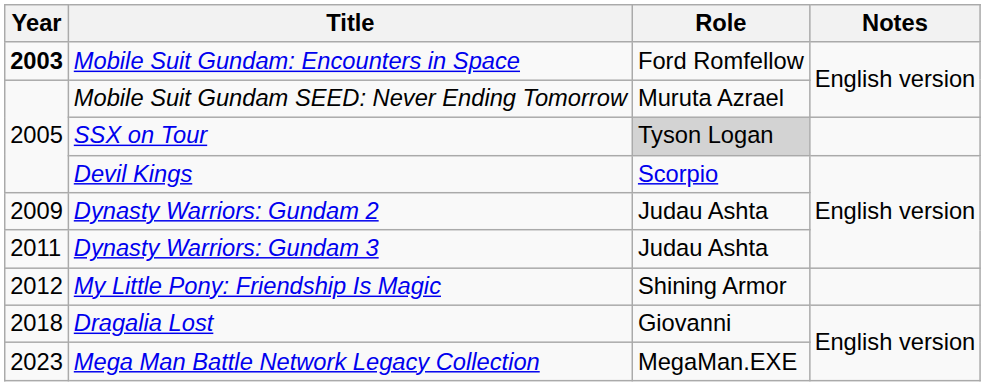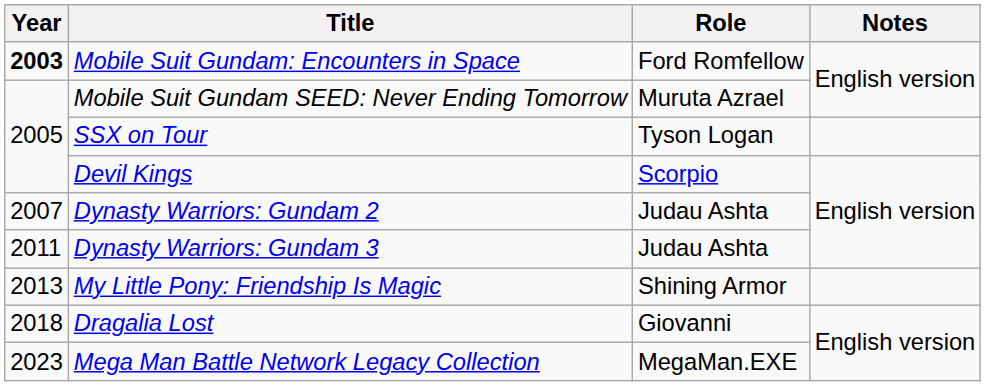 <table class="wikitable sortable">
 <tr>
 <th>Year</th>
 <th>Title</th>
 <th>Role</th>
 <th>Notes</th>
 </tr>
 <tr>
 <td><strong>2003</strong></td>
 <td><em><a href='#'>Mobile Suit Gundam: Encounters in Space</a></em></td>
 <td>Ford Romfellow</td>
 <td rowspan="2">English version</td>
 </tr>
 <tr>
 <td rowspan="3">2005</td>
 <td><em>Mobile Suit Gundam SEED: Never Ending Tomorrow</em></td>
 <td>Muruta Azrael</td>
 </tr>
 <tr>
 <td><em><a href='#'>SSX on Tour</a></em></td>
-<td style="background: lightgrey;">Tyson Logan</td>
+<td>Tyson Logan</td>
 <td></td>
 </tr>
 <tr>
 <td><em><a href='#'>Devil Kings</a></em></td>
 <td><a href='#'>Scorpio</a></td>
 <td rowspan="3">English version</td>
 </tr>
 <tr>
-<td>2009</td>
+<td>2007</td>
 <td><em><a href='#'>Dynasty Warriors: Gundam 2</a></em></td>
 <td>Judau Ashta</td>
 </tr>
 <tr>
 <td>2011</td>
 <td><em><a href='#'>Dynasty Warriors: Gundam 3</a></em></td>
 <td>Judau Ashta</td>
 </tr>
 <tr>
-<td>2012</td>
+<td>2013</td>
 <td><em><a href='#'>My Little Pony: Friendship Is Magic</a></em></td>
 <td>Shining Armor</td>
 <td></td>
 </tr>
 <tr>
 <td>2018</td>
 <td><em><a href='#'>Dragalia Lost</a></em></td>
 <td>Giovanni</td>
 <td rowspan="2">English version</td>
 </tr>
 <tr>
 <td>2023</td>
 <td><em><a href='#'>Mega Man Battle Network Legacy Collection</a></em></td>
 <td>MegaMan.EXE</td>
 </tr>
 </table>
